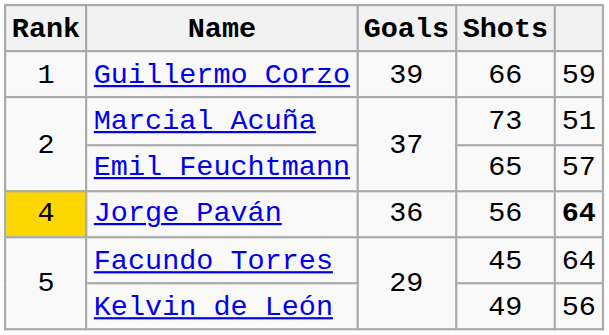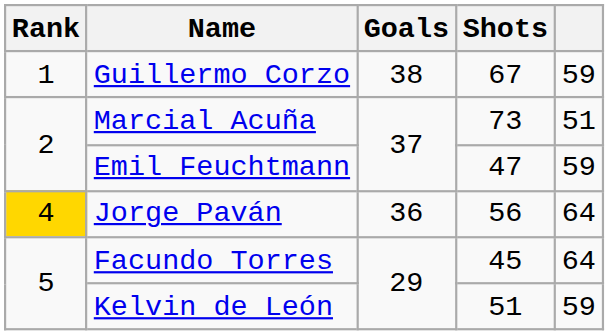 <table class="wikitable" style="text-align: center;">
 <tr>
 <th>Rank</th>
 <th>Name</th>
 <th>Goals</th>
 <th>Shots</th>
 <th></th>
 </tr>
 <tr>
 <td>1</td>
 <td align=left> <a href='#'>Guillermo Corzo</a></td>
-<td>39</td>
-<td>66</td>
+<td>38</td>
+<td>67</td>
 <td>59</td>
 </tr>
 <tr>
 <td rowspan=2>2</td>
 <td align=left> <a href='#'>Marcial Acuña</a></td>
 <td rowspan=2>37</td>
 <td>73</td>
 <td>51</td>
 </tr>
 <tr>
 <td align=left> <a href='#'>Emil Feuchtmann</a></td>
-<td>65</td>
-<td>57</td>
+<td>47</td>
+<td>59</td>
 </tr>
 <tr>
 <td style="background: gold;">4</td>
 <td align=left> <a href='#'>Jorge Paván</a></td>
 <td>36</td>
 <td>56</td>
-<td><strong>64</strong></td>
+<td>64</td>
 </tr>
 <tr>
 <td rowspan=2>5</td>
 <td align=left> <a href='#'>Facundo Torres</a></td>
 <td rowspan=2>29</td>
 <td>45</td>
 <td>64</td>
 </tr>
 <tr>
 <td align=left> <a href='#'>Kelvin de León</a></td>
-<td>49</td>
-<td>56</td>
+<td>51</td>
+<td>59</td>
 </tr>
 </table>
